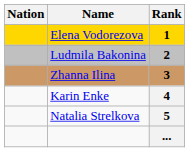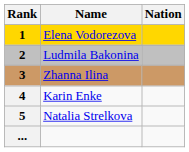 <table class="wikitable">
 <tr>
+<th>Rank</th>
+<th>Name</th>
 <th>Nation</th>
-<th>Name</th>
-<th>Rank</th>
 </tr>
 <tr bgcolor="gold">
+<td align="center"><strong>1</strong></td>
+<td><a href='#'>Elena Vodorezova</a></td>
 <td></td>
-<td><a href='#'>Elena Vodorezova</a></td>
-<td align="center"><strong>1</strong></td>
 </tr>
 <tr bgcolor="silver">
+<td align="center"><strong>2</strong></td>
+<td><a href='#'>Ludmila Bakonina</a></td>
 <td></td>
-<td><a href='#'>Ludmila Bakonina</a></td>
-<td align="center"><strong>2</strong></td>
 </tr>
 <tr bgcolor="cc9966">
+<td align="center"><strong>3</strong></td>
+<td><a href='#'>Zhanna Ilina</a></td>
 <td></td>
-<td><a href='#'>Zhanna Ilina</a></td>
-<td align="center"><strong>3</strong></td>
 </tr>
 <tr>
+<th>4</th>
+<td><a href='#'>Karin Enke</a></td>
 <td></td>
-<td><a href='#'>Karin Enke</a></td>
-<th>4</th>
 </tr>
 <tr>
+<th>5</th>
+<td><a href='#'>Natalia Strelkova</a></td>
 <td></td>
-<td><a href='#'>Natalia Strelkova</a></td>
-<th>5</th>
 </tr>
 <tr>
+<th>...</th>
 <td></td>
 <td></td>
-<th>...</th>
 </tr>
 </table>
